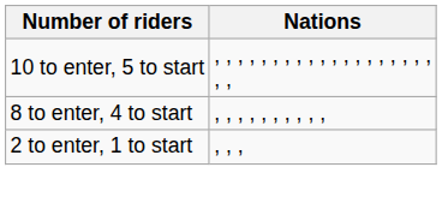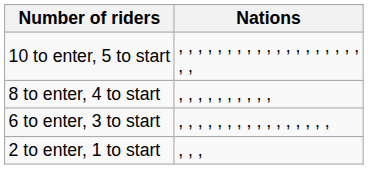 <table class="wikitable">
 <tr>
 <th>Number of riders</th>
 <th>Nations</th>
 </tr>
 <tr>
 <td>10 to enter, 5 to start</td>
 <td>, , , , , , , , , , , , , , , , , , , <br>, , </td>
 </tr>
 <tr>
 <td>8 to enter, 4 to start</td>
 <td>, , , , , , , , , , </td>
 </tr>
 <tr>
+<td>6 to enter, 3 to start</td>
+<td>, , , , , , , , , , , , , , , , </td>
+</tr>
+<tr>
 <td>2 to enter, 1 to start</td>
 <td>, , , </td>
 </tr>
 </table>
